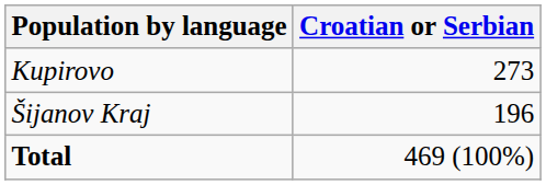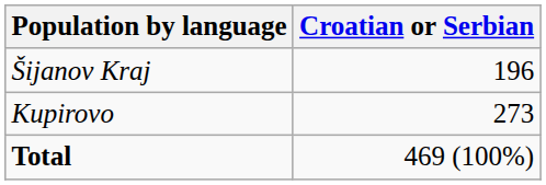 <table class="wikitable sortable">
 <tr>
 <th>Population by language</th>
 <th><a href='#'>Croatian</a> or <a href='#'>Serbian</a></th>
 </tr>
 <tr>
+<td><em>Šijanov Kraj</em></td>
+<td align="right">196</td>
+</tr>
+<tr>
 <td><em>Kupirovo</em></td>
 <td align="right">273</td>
-</tr>
-<tr>
-<td><em>Šijanov Kraj</em></td>
-<td align="right">196</td>
 </tr>
 <tr>
 <td><strong>Total</strong></td>
 <td align="right">469 (100%)</td>
 </tr>
 </table>
